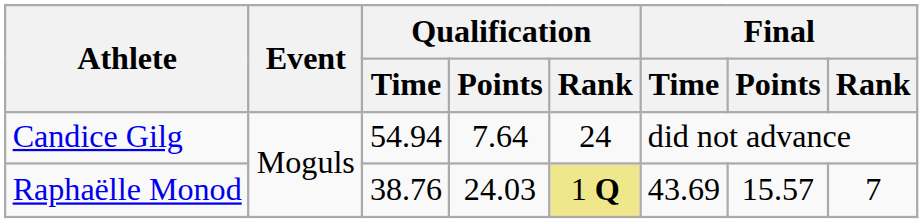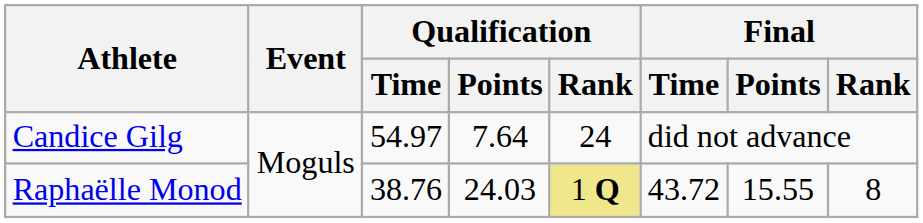 <table class="wikitable" style="font-size:90%">
 <tr>
 <th rowspan="2">Athlete</th>
 <th rowspan="2">Event</th>
 <th colspan="3">Qualification</th>
 <th colspan="3">Final</th>
 </tr>
 <tr>
 <th>Time</th>
 <th>Points</th>
 <th>Rank</th>
 <th>Time</th>
 <th>Points</th>
 <th>Rank</th>
 </tr>
 <tr>
 <td><a href='#'>Candice Gilg</a></td>
 <td rowspan="2">Moguls</td>
-<td align="center">54.94</td>
+<td align="center">54.97</td>
 <td align="center">7.64</td>
 <td align="center">24</td>
 <td colspan="3">did not advance</td>
 </tr>
 <tr>
 <td><a href='#'>Raphaëlle Monod</a></td>
 <td align="center">38.76</td>
 <td align="center">24.03</td>
 <td align="center" style="background: khaki;">1 <strong>Q</strong></td>
-<td align="center">43.69</td>
-<td align="center">15.57</td>
-<td align="center">7</td>
+<td align="center">43.72</td>
+<td align="center">15.55</td>
+<td align="center">8</td>
 </tr>
 </table>
